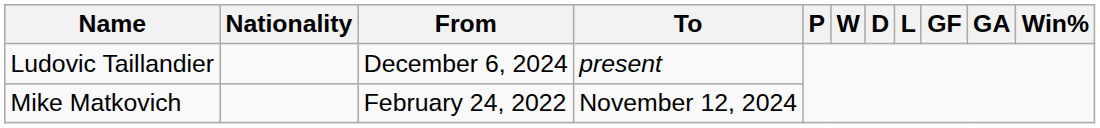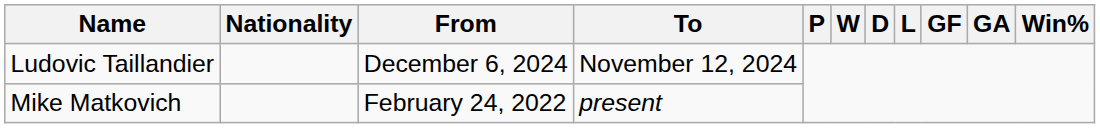 <table class="wikitable plainrowheaders sortable" style="text-align:center">
 <tr>
 <th>Name</th>
 <th>Nationality</th>
 <th>From</th>
 <th class="unsortable">To</th>
 <th>P</th>
 <th>W</th>
 <th>D</th>
 <th>L</th>
 <th>GF</th>
 <th>GA</th>
 <th>Win%</th>
 </tr>
 <tr>
 <td scope=row style=text-align:left>Ludovic Taillandier</td>
 <td align=left></td>
 <td align=left>December 6, 2024</td>
-<td align=left><em>present</em><br></td>
+<td align=left>November 12, 2024<br></td>
 </tr>
 <tr>
 <td scope=row style=text-align:left>Mike Matkovich</td>
 <td align=left></td>
 <td align=left>February 24, 2022</td>
-<td align=left>November 12, 2024<br></td>
+<td align=left><em>present</em><br></td>
 </tr>
 </table>
